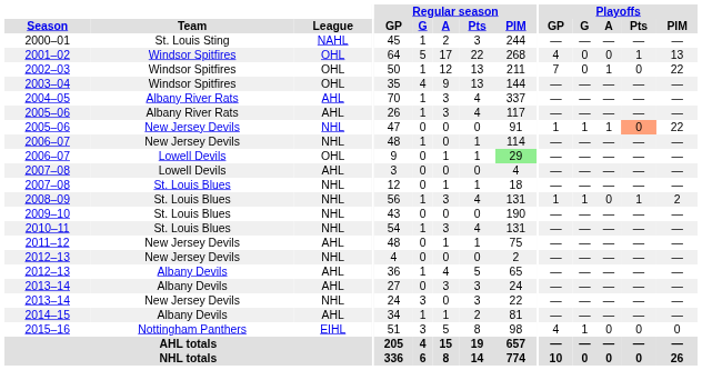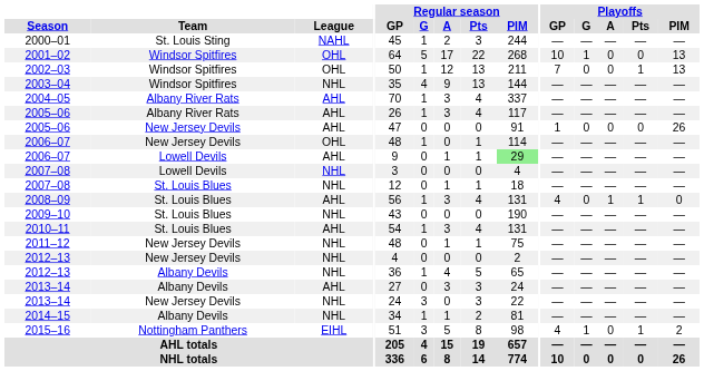 <table border="0" cellpadding="1" cellspacing="0" style="text-align:center; width:60em">
 <tr bgcolor="#e0e0e0">
 <th colspan="3"  bgcolor="#ffffff"></th>
 <th rowspan="99" bgcolor="#ffffff"></th>
 <th colspan="5"><a href='#'>Regular season</a></th>
 <th rowspan="99" bgcolor="#ffffff"></th>
 <th colspan="5"><a href='#'>Playoffs</a></th>
 </tr>
 <tr bgcolor="#e0e0e0">
 <th><a href='#'>Season</a></th>
 <th>Team</th>
 <th>League</th>
 <th>GP</th>
 <th><a href='#'>G</a></th>
 <th><a href='#'>A</a></th>
 <th><a href='#'>Pts</a></th>
 <th><a href='#'>PIM</a></th>
 <th>GP</th>
 <th>G</th>
 <th>A</th>
 <th>Pts</th>
 <th>PIM</th>
 </tr>
 <tr>
 <td>2000–01</td>
 <td>St. Louis Sting</td>
 <td><a href='#'>NAHL</a></td>
 <td>45</td>
 <td>1</td>
 <td>2</td>
 <td>3</td>
 <td>244</td>
 <td>—</td>
 <td>—</td>
 <td>—</td>
 <td>—</td>
 <td>—</td>
 </tr>
 <tr style="background:#f0f0f0;">
 <td><a href='#'>2001–02</a></td>
 <td><a href='#'>Windsor Spitfires</a></td>
 <td><a href='#'>OHL</a></td>
 <td>64</td>
 <td>5</td>
 <td>17</td>
 <td>22</td>
 <td>268</td>
-<td>4</td>
+<td>10</td>
+<td>1</td>
 <td>0</td>
 <td>0</td>
-<td>1</td>
 <td>13</td>
 </tr>
 <tr>
 <td><a href='#'>2002–03</a></td>
 <td>Windsor Spitfires</td>
 <td>OHL</td>
 <td>50</td>
 <td>1</td>
 <td>12</td>
 <td>13</td>
 <td>211</td>
 <td>7</td>
 <td>0</td>
+<td>0</td>
 <td>1</td>
-<td>0</td>
-<td>22</td>
+<td>13</td>
 </tr>
 <tr style="background:#f0f0f0;">
 <td><a href='#'>2003–04</a></td>
 <td>Windsor Spitfires</td>
-<td>OHL</td>
+<td>NHL</td>
 <td>35</td>
 <td>4</td>
 <td>9</td>
 <td>13</td>
 <td>144</td>
 <td>—</td>
 <td>—</td>
 <td>—</td>
 <td>—</td>
 <td>—</td>
 </tr>
 <tr>
 <td><a href='#'>2004–05</a></td>
 <td><a href='#'>Albany River Rats</a></td>
 <td><a href='#'>AHL</a></td>
 <td>70</td>
 <td>1</td>
 <td>3</td>
 <td>4</td>
 <td>337</td>
 <td>—</td>
 <td>—</td>
 <td>—</td>
 <td>—</td>
 <td>—</td>
 </tr>
 <tr style="background:#f0f0f0;">
 <td><a href='#'>2005–06</a></td>
 <td>Albany River Rats</td>
 <td>AHL</td>
 <td>26</td>
 <td>1</td>
 <td>3</td>
 <td>4</td>
 <td>117</td>
 <td>—</td>
 <td>—</td>
 <td>—</td>
 <td>—</td>
 <td>—</td>
 </tr>
 <tr>
 <td><a href='#'>2005–06</a></td>
 <td><a href='#'>New Jersey Devils</a></td>
-<td><a href='#'>NHL</a></td>
+<td>AHL</td>
 <td>47</td>
 <td>0</td>
 <td>0</td>
 <td>0</td>
 <td>91</td>
 <td>1</td>
-<td>1</td>
-<td>1</td>
-<td style="background: lightsalmon;">0</td>
-<td>22</td>
+<td>0</td>
+<td>0</td>
+<td>0</td>
+<td>26</td>
 </tr>
 <tr style="background:#f0f0f0;">
 <td><a href='#'>2006–07</a></td>
 <td>New Jersey Devils</td>
-<td>NHL</td>
+<td>OHL</td>
 <td>48</td>
 <td>1</td>
 <td>0</td>
 <td>1</td>
 <td>114</td>
 <td>—</td>
 <td>—</td>
 <td>—</td>
 <td>—</td>
 <td>—</td>
 </tr>
 <tr>
 <td><a href='#'>2006–07</a></td>
 <td><a href='#'>Lowell Devils</a></td>
-<td>OHL</td>
+<td>AHL</td>
 <td>9</td>
 <td>0</td>
 <td>1</td>
 <td>1</td>
 <td style="background: lightgreen;">29</td>
 <td>—</td>
 <td>—</td>
 <td>—</td>
 <td>—</td>
 <td>—</td>
 </tr>
 <tr style="background:#f0f0f0;">
 <td><a href='#'>2007–08</a></td>
 <td>Lowell Devils</td>
-<td>AHL</td>
+<td><a href='#'>NHL</a></td>
 <td>3</td>
 <td>0</td>
 <td>0</td>
 <td>0</td>
 <td>4</td>
 <td>—</td>
 <td>—</td>
 <td>—</td>
 <td>—</td>
 <td>—</td>
 </tr>
 <tr>
 <td><a href='#'>2007–08</a></td>
 <td><a href='#'>St. Louis Blues</a></td>
 <td>NHL</td>
 <td>12</td>
 <td>0</td>
 <td>1</td>
 <td>1</td>
 <td>18</td>
 <td>—</td>
 <td>—</td>
 <td>—</td>
 <td>—</td>
 <td>—</td>
 </tr>
 <tr style="background:#f0f0f0;">
 <td><a href='#'>2008–09</a></td>
 <td>St. Louis Blues</td>
-<td>NHL</td>
+<td>AHL</td>
 <td>56</td>
 <td>1</td>
 <td>3</td>
 <td>4</td>
 <td>131</td>
+<td>4</td>
+<td>0</td>
 <td>1</td>
 <td>1</td>
 <td>0</td>
-<td>1</td>
-<td>2</td>
 </tr>
 <tr>
 <td><a href='#'>2009–10</a></td>
 <td>St. Louis Blues</td>
 <td>NHL</td>
 <td>43</td>
 <td>0</td>
 <td>0</td>
 <td>0</td>
 <td>190</td>
 <td>—</td>
 <td>—</td>
 <td>—</td>
 <td>—</td>
 <td>—</td>
 </tr>
 <tr style="background:#f0f0f0;">
 <td><a href='#'>2010–11</a></td>
 <td>St. Louis Blues</td>
-<td>NHL</td>
+<td>AHL</td>
 <td>54</td>
 <td>1</td>
 <td>3</td>
 <td>4</td>
 <td>131</td>
 <td>—</td>
 <td>—</td>
 <td>—</td>
 <td>—</td>
 <td>—</td>
 </tr>
 <tr>
 <td><a href='#'>2011–12</a></td>
 <td>New Jersey Devils</td>
-<td>AHL</td>
+<td>NHL</td>
 <td>48</td>
 <td>0</td>
 <td>1</td>
 <td>1</td>
 <td>75</td>
 <td>—</td>
 <td>—</td>
 <td>—</td>
 <td>—</td>
 <td>—</td>
 </tr>
 <tr style="background:#f0f0f0;">
 <td><a href='#'>2012–13</a></td>
 <td>New Jersey Devils</td>
 <td>NHL</td>
 <td>4</td>
 <td>0</td>
 <td>0</td>
 <td>0</td>
 <td>2</td>
 <td>—</td>
 <td>—</td>
 <td>—</td>
 <td>—</td>
 <td>—</td>
 </tr>
 <tr>
 <td><a href='#'>2012–13</a></td>
 <td><a href='#'>Albany Devils</a></td>
-<td>AHL</td>
+<td>NHL</td>
 <td>36</td>
 <td>1</td>
 <td>4</td>
 <td>5</td>
 <td>65</td>
 <td>—</td>
 <td>—</td>
 <td>—</td>
 <td>—</td>
 <td>—</td>
 </tr>
 <tr style="background:#f0f0f0;">
 <td><a href='#'>2013–14</a></td>
 <td>Albany Devils</td>
 <td>AHL</td>
 <td>27</td>
 <td>0</td>
 <td>3</td>
 <td>3</td>
 <td>24</td>
 <td>—</td>
 <td>—</td>
 <td>—</td>
 <td>—</td>
 <td>—</td>
 </tr>
 <tr>
 <td><a href='#'>2013–14</a></td>
 <td>New Jersey Devils</td>
 <td>NHL</td>
 <td>24</td>
 <td>3</td>
 <td>0</td>
 <td>3</td>
 <td>22</td>
 <td>—</td>
 <td>—</td>
 <td>—</td>
 <td>—</td>
 <td>—</td>
 </tr>
 <tr style="background:#f0f0f0;">
 <td><a href='#'>2014–15</a></td>
 <td>Albany Devils</td>
-<td>AHL</td>
+<td>NHL</td>
 <td>34</td>
 <td>1</td>
 <td>1</td>
 <td>2</td>
 <td>81</td>
 <td>—</td>
 <td>—</td>
 <td>—</td>
 <td>—</td>
 <td>—</td>
 </tr>
 <tr>
 <td><a href='#'>2015–16</a></td>
 <td><a href='#'>Nottingham Panthers</a></td>
 <td><a href='#'>EIHL</a></td>
 <td>51</td>
 <td>3</td>
 <td>5</td>
 <td>8</td>
 <td>98</td>
 <td>4</td>
 <td>1</td>
 <td>0</td>
-<td>0</td>
-<td>0</td>
+<td>1</td>
+<td>2</td>
 </tr>
 <tr style="background:#e0e0e0;">
 <th colspan="3">AHL totals</th>
 <th>205</th>
 <th>4</th>
 <th>15</th>
 <th>19</th>
 <th>657</th>
 <th>—</th>
 <th>—</th>
 <th>—</th>
 <th>—</th>
 <th>—</th>
 </tr>
 <tr style="background:#e0e0e0;">
 <th colspan="3">NHL totals</th>
 <th>336</th>
 <th>6</th>
 <th>8</th>
 <th>14</th>
 <th>774</th>
 <th>10</th>
 <th>0</th>
 <th>0</th>
 <th>0</th>
 <th>26</th>
 </tr>
 </table>
